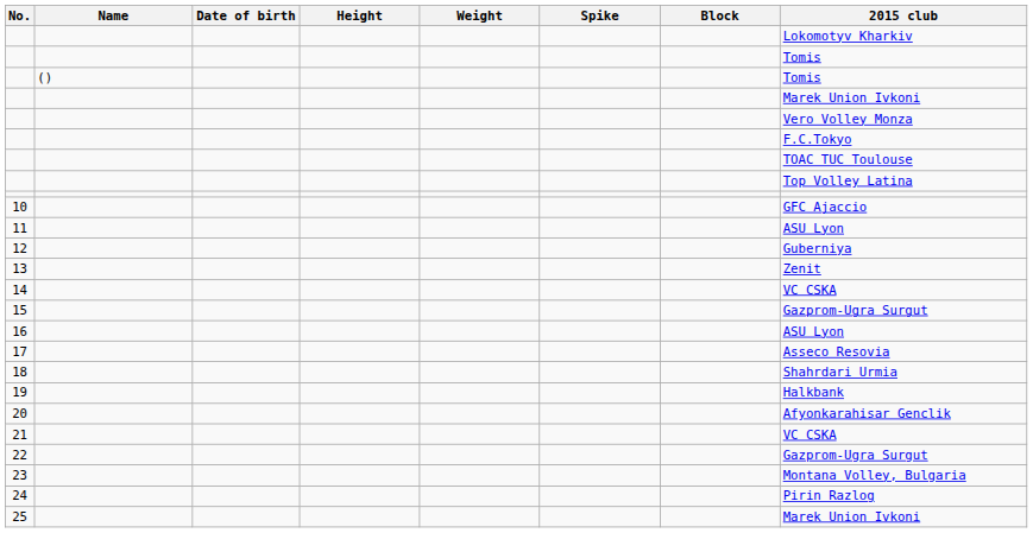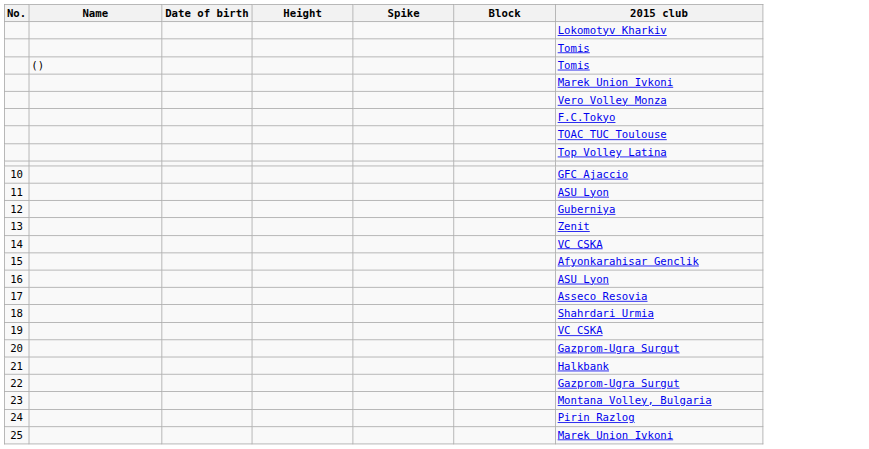 <table class="wikitable sortable" style="font-size:100%; text-align:center;">
 <tr>
 <th>No.</th>
 <th style="width:12em">Name</th>
 <th style="width:8em">Date of birth</th>
 <th style="width:9em">Height</th>
-<th style="width:9em">Weight</th>
 <th style="width:9em">Spike</th>
 <th style="width:9em">Block</th>
 <th style="width:19em">2015 club</th>
 </tr>
 <tr>
 <td></td>
 <td style="text-align:left;"></td>
 <td style="text-align:right;"></td>
-<td></td>
 <td></td>
 <td></td>
 <td></td>
 <td style="text-align:left;"> <a href='#'>Lokomotyv Kharkiv</a></td>
 </tr>
 <tr>
 <td></td>
 <td align=left></td>
 <td align=right></td>
 <td></td>
 <td></td>
 <td></td>
-<td></td>
 <td align=left> <a href='#'>Tomis</a></td>
 </tr>
 <tr>
 <td></td>
 <td align=left> ()</td>
 <td align=right></td>
-<td></td>
 <td></td>
 <td></td>
 <td></td>
 <td align=left> <a href='#'>Tomis</a></td>
 </tr>
 <tr>
 <td></td>
 <td align=left></td>
 <td align=right></td>
 <td></td>
 <td></td>
 <td></td>
-<td></td>
 <td align=left> <a href='#'>Marek Union Ivkoni</a></td>
 </tr>
 <tr>
 <td></td>
 <td align=left></td>
 <td align=right></td>
-<td></td>
 <td></td>
 <td></td>
 <td></td>
 <td align=left> <a href='#'>Vero Volley Monza</a></td>
 </tr>
 <tr>
 <td></td>
 <td align=left></td>
 <td align=right></td>
 <td></td>
 <td></td>
 <td></td>
-<td></td>
 <td align=left> <a href='#'>F.C.Tokyo</a></td>
 </tr>
 <tr>
 <td></td>
 <td align=left></td>
 <td align=right></td>
-<td></td>
 <td></td>
 <td></td>
 <td></td>
 <td align=left> <a href='#'>TOAC TUC Toulouse</a></td>
 </tr>
 <tr>
 <td></td>
 <td align=left></td>
 <td align=right></td>
 <td></td>
 <td></td>
 <td></td>
-<td></td>
 <td align=left> <a href='#'>Top Volley Latina</a></td>
 </tr>
 <tr>
 <td></td>
 <td align=left></td>
 <td align=right></td>
-<td></td>
 <td></td>
 <td></td>
 <td></td>
 <td align=left></td>
 </tr>
 <tr>
 <td>10</td>
 <td style="text-align:left;"></td>
 <td style="text-align:right;"></td>
 <td></td>
 <td></td>
 <td></td>
-<td></td>
 <td style="text-align:left;"> <a href='#'>GFC Ajaccio</a></td>
 </tr>
 <tr>
 <td>11</td>
 <td style="text-align:left;"></td>
 <td style="text-align:right;"></td>
-<td></td>
 <td></td>
 <td></td>
 <td></td>
 <td style="text-align:left;"> <a href='#'>ASU Lyon</a></td>
 </tr>
 <tr>
 <td>12</td>
 <td align=left></td>
 <td align=right></td>
 <td></td>
 <td></td>
 <td></td>
-<td></td>
 <td align=left> <a href='#'>Guberniya</a></td>
 </tr>
 <tr>
 <td>13</td>
 <td align=left></td>
 <td align=right></td>
-<td></td>
 <td></td>
 <td></td>
 <td></td>
 <td align=left> <a href='#'>Zenit</a></td>
 </tr>
 <tr>
 <td>14</td>
 <td style="text-align:left;"></td>
 <td style="text-align:right;"></td>
 <td></td>
 <td></td>
 <td></td>
-<td></td>
 <td align=left> <a href='#'>VC CSKA</a></td>
 </tr>
 <tr>
 <td>15</td>
 <td align=left></td>
 <td align=right></td>
 <td></td>
 <td></td>
 <td></td>
-<td></td>
-<td align=left> <a href='#'>Gazprom-Ugra Surgut</a></td>
+<td align=left> <a href='#'>Afyonkarahisar Genclik</a></td>
 </tr>
 <tr>
 <td>16</td>
 <td align=left></td>
 <td align=right></td>
-<td></td>
 <td></td>
 <td></td>
 <td></td>
 <td align=left> <a href='#'>ASU Lyon</a></td>
 </tr>
 <tr>
 <td>17</td>
 <td align=left></td>
 <td align=right></td>
 <td></td>
 <td></td>
 <td></td>
-<td></td>
 <td align=left> <a href='#'>Asseco Resovia</a></td>
 </tr>
 <tr>
 <td>18</td>
 <td style="text-align:left;"></td>
 <td style="text-align:right;"></td>
-<td></td>
 <td></td>
 <td></td>
 <td></td>
 <td style="text-align:left;"> <a href='#'>Shahrdari Urmia</a></td>
 </tr>
 <tr>
 <td>19</td>
 <td align=left></td>
 <td align=right></td>
 <td></td>
 <td></td>
 <td></td>
-<td></td>
-<td align=left> <a href='#'>Halkbank</a></td>
+<td align=left> <a href='#'>VC CSKA</a></td>
 </tr>
 <tr>
 <td>20</td>
 <td align=left></td>
 <td align=right></td>
 <td></td>
 <td></td>
 <td></td>
-<td></td>
-<td align=left> <a href='#'>Afyonkarahisar Genclik</a></td>
+<td align=left> <a href='#'>Gazprom-Ugra Surgut</a></td>
 </tr>
 <tr>
 <td>21</td>
 <td align=left></td>
 <td align=right></td>
 <td></td>
 <td></td>
 <td></td>
-<td></td>
-<td align=left> <a href='#'>VC CSKA</a></td>
+<td align=left> <a href='#'>Halkbank</a></td>
 </tr>
 <tr>
 <td>22</td>
 <td align=left></td>
 <td align=right></td>
-<td></td>
 <td></td>
 <td></td>
 <td></td>
 <td style="text-align:left;"> <a href='#'>Gazprom-Ugra Surgut</a></td>
 </tr>
 <tr>
 <td>23</td>
 <td align=left></td>
 <td align=right></td>
 <td></td>
 <td></td>
 <td></td>
-<td></td>
 <td align=left> <a href='#'>Montana Volley, Bulgaria</a></td>
 </tr>
 <tr>
 <td>24</td>
 <td align=left></td>
 <td align=right></td>
-<td></td>
 <td></td>
 <td></td>
 <td></td>
 <td align=left> <a href='#'>Pirin Razlog</a></td>
 </tr>
 <tr>
 <td>25</td>
 <td align=left></td>
 <td align=right></td>
 <td></td>
 <td></td>
 <td></td>
-<td></td>
 <td align=left> <a href='#'>Marek Union Ivkoni</a></td>
 </tr>
 </table>
